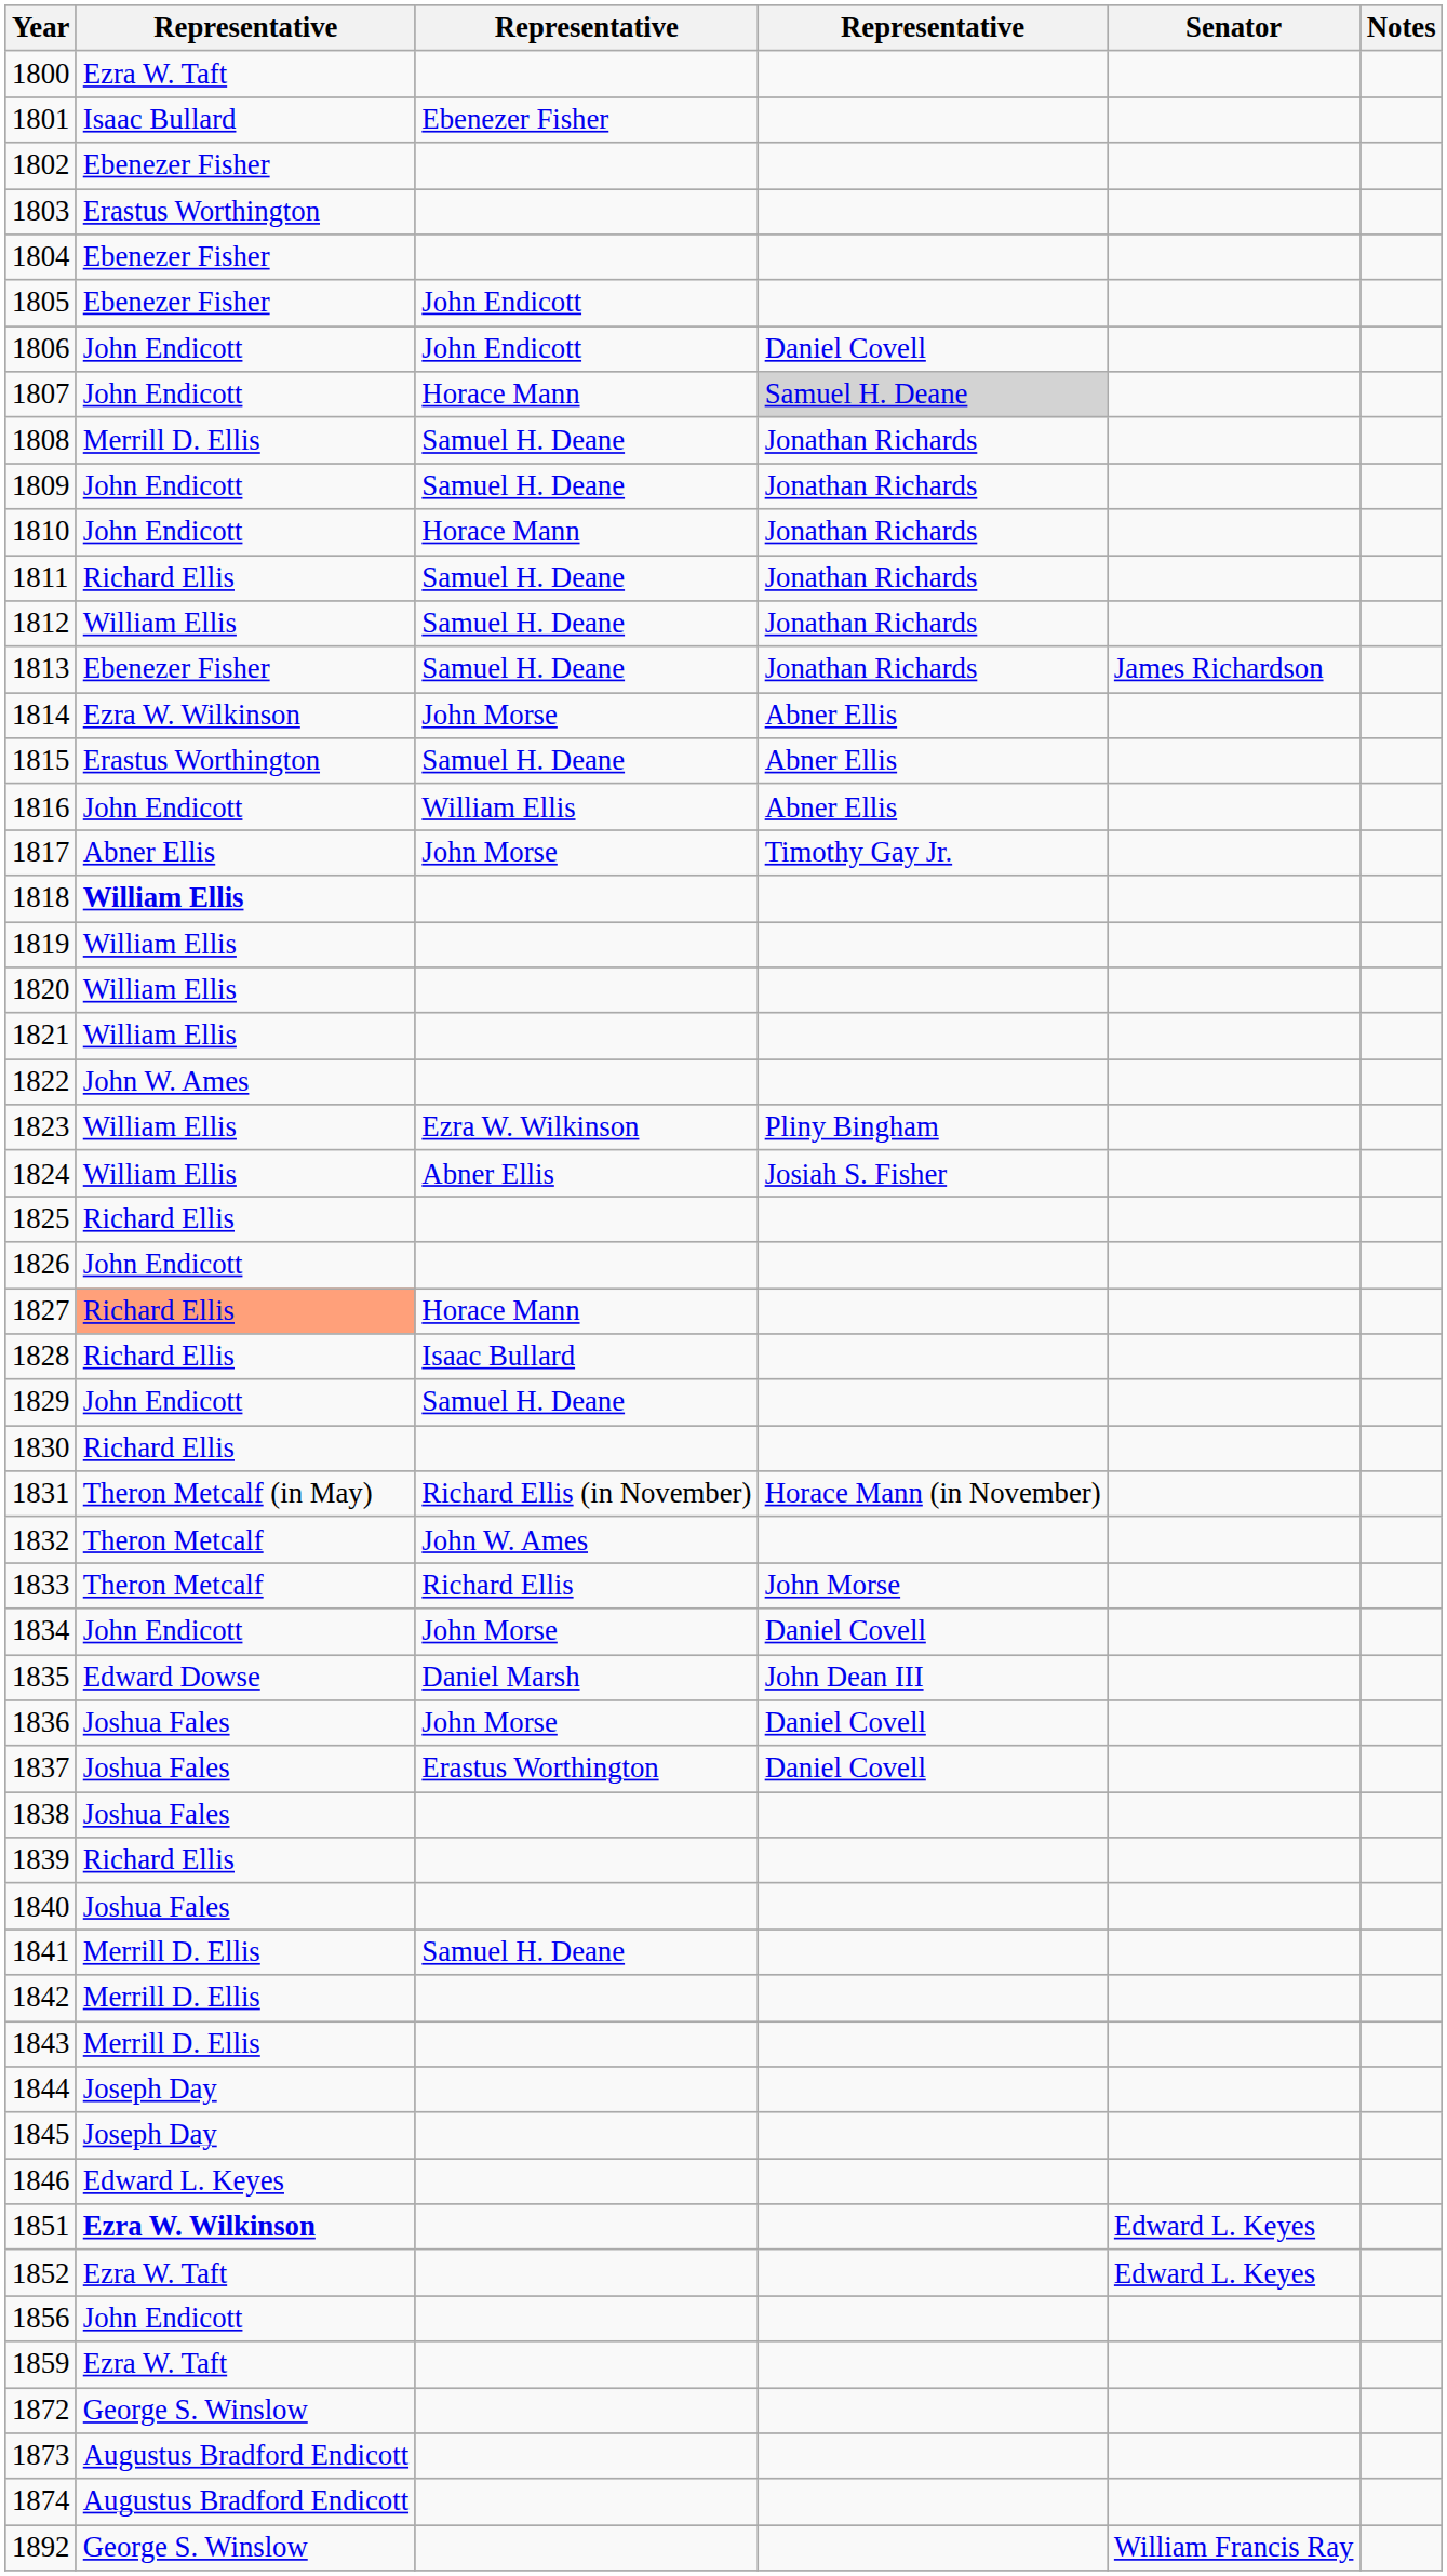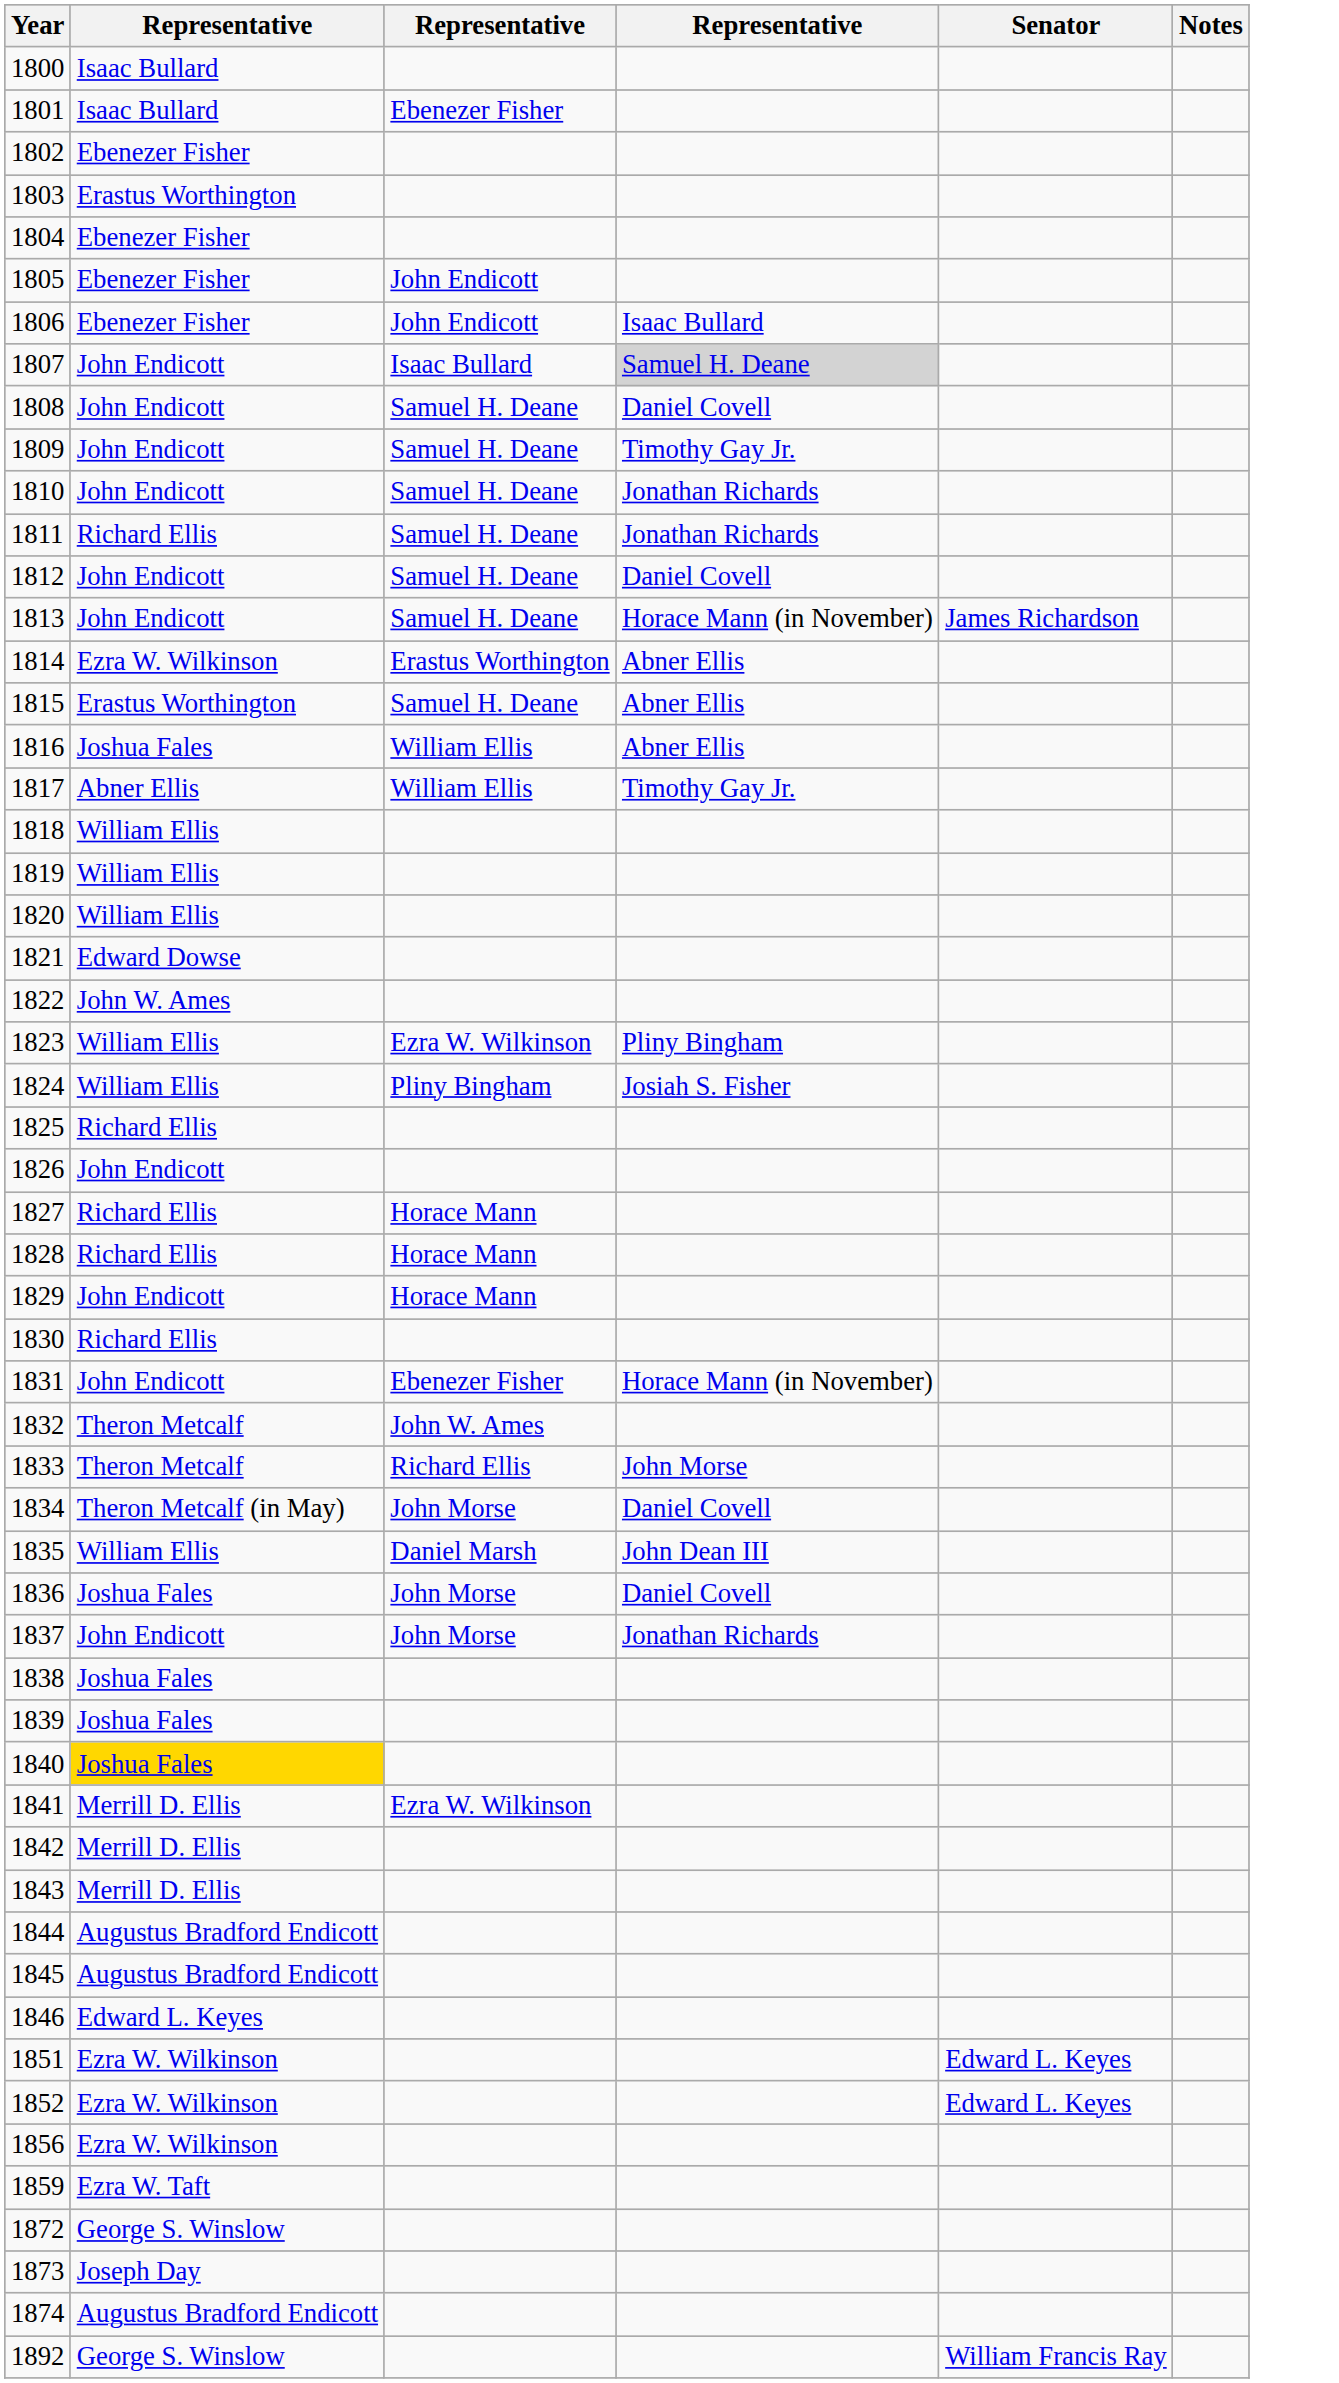 <table class="wikitable collapsible sortable">
 <tr>
 <th>Year</th>
 <th>Representative</th>
 <th>Representative</th>
 <th>Representative</th>
 <th>Senator</th>
 <th>Notes</th>
 </tr>
 <tr>
 <td>1800</td>
-<td><a href='#'>Ezra W. Taft</a></td>
+<td><a href='#'>Isaac Bullard</a></td>
 <td></td>
 <td></td>
 <td></td>
 <td></td>
 </tr>
 <tr>
 <td>1801</td>
 <td><a href='#'>Isaac Bullard</a></td>
 <td><a href='#'>Ebenezer Fisher</a></td>
 <td></td>
 <td></td>
 <td></td>
 </tr>
 <tr>
 <td>1802</td>
 <td><a href='#'>Ebenezer Fisher</a></td>
 <td></td>
 <td></td>
 <td></td>
 <td></td>
 </tr>
 <tr>
 <td>1803</td>
 <td><a href='#'>Erastus Worthington</a></td>
 <td></td>
 <td></td>
 <td></td>
 <td></td>
 </tr>
 <tr>
 <td>1804</td>
 <td><a href='#'>Ebenezer Fisher</a></td>
 <td></td>
 <td></td>
 <td></td>
 <td></td>
 </tr>
 <tr>
 <td>1805</td>
 <td><a href='#'>Ebenezer Fisher</a></td>
 <td><a href='#'>John Endicott</a></td>
 <td></td>
 <td></td>
 <td></td>
 </tr>
 <tr>
 <td>1806</td>
+<td><a href='#'>Ebenezer Fisher</a></td>
 <td><a href='#'>John Endicott</a></td>
-<td><a href='#'>John Endicott</a></td>
-<td><a href='#'>Daniel Covell</a></td>
+<td><a href='#'>Isaac Bullard</a></td>
 <td></td>
 <td></td>
 </tr>
 <tr>
 <td>1807</td>
 <td><a href='#'>John Endicott</a></td>
-<td><a href='#'>Horace Mann</a></td>
+<td><a href='#'>Isaac Bullard</a></td>
 <td style="background: lightgrey;"><a href='#'>Samuel H. Deane</a></td>
 <td></td>
 <td></td>
 </tr>
 <tr>
 <td>1808</td>
-<td><a href='#'>Merrill D. Ellis</a></td>
+<td><a href='#'>John Endicott</a></td>
 <td><a href='#'>Samuel H. Deane</a></td>
-<td><a href='#'>Jonathan Richards</a></td>
+<td><a href='#'>Daniel Covell</a></td>
 <td></td>
 <td></td>
 </tr>
 <tr>
 <td>1809</td>
 <td><a href='#'>John Endicott</a></td>
 <td><a href='#'>Samuel H. Deane</a></td>
-<td><a href='#'>Jonathan Richards</a></td>
+<td><a href='#'>Timothy Gay Jr.</a></td>
 <td></td>
 <td></td>
 </tr>
 <tr>
 <td>1810</td>
 <td><a href='#'>John Endicott</a></td>
-<td><a href='#'>Horace Mann</a></td>
+<td><a href='#'>Samuel H. Deane</a></td>
 <td><a href='#'>Jonathan Richards</a></td>
 <td></td>
 <td></td>
 </tr>
 <tr>
 <td>1811</td>
 <td><a href='#'>Richard Ellis</a></td>
 <td><a href='#'>Samuel H. Deane</a></td>
 <td><a href='#'>Jonathan Richards</a></td>
 <td></td>
 <td></td>
 </tr>
 <tr>
 <td>1812</td>
-<td><a href='#'>William Ellis</a></td>
+<td><a href='#'>John Endicott</a></td>
 <td><a href='#'>Samuel H. Deane</a></td>
-<td><a href='#'>Jonathan Richards</a></td>
+<td><a href='#'>Daniel Covell</a></td>
 <td></td>
 <td></td>
 </tr>
 <tr>
 <td>1813</td>
-<td><a href='#'>Ebenezer Fisher</a></td>
+<td><a href='#'>John Endicott</a></td>
 <td><a href='#'>Samuel H. Deane</a></td>
-<td><a href='#'>Jonathan Richards</a></td>
+<td><a href='#'>Horace Mann</a> (in November)</td>
 <td><a href='#'>James Richardson</a></td>
 <td></td>
 </tr>
 <tr>
 <td>1814</td>
 <td><a href='#'>Ezra W. Wilkinson</a></td>
-<td><a href='#'>John Morse</a></td>
+<td><a href='#'>Erastus Worthington</a></td>
 <td><a href='#'>Abner Ellis</a></td>
 <td></td>
 <td></td>
 </tr>
 <tr>
 <td>1815</td>
 <td><a href='#'>Erastus Worthington</a></td>
 <td><a href='#'>Samuel H. Deane</a></td>
 <td><a href='#'>Abner Ellis</a></td>
 <td></td>
 <td></td>
 </tr>
 <tr>
 <td>1816</td>
-<td><a href='#'>John Endicott</a></td>
+<td><a href='#'>Joshua Fales</a></td>
 <td><a href='#'>William Ellis</a></td>
 <td><a href='#'>Abner Ellis</a></td>
 <td></td>
 <td></td>
 </tr>
 <tr>
 <td>1817</td>
 <td><a href='#'>Abner Ellis</a></td>
-<td><a href='#'>John Morse</a></td>
+<td><a href='#'>William Ellis</a></td>
 <td><a href='#'>Timothy Gay Jr.</a></td>
 <td></td>
 <td></td>
 </tr>
 <tr>
 <td>1818</td>
-<td><strong><a href='#'>William Ellis</a></strong></td>
+<td><a href='#'>William Ellis</a></td>
 <td></td>
 <td></td>
 <td></td>
 <td></td>
 </tr>
 <tr>
 <td>1819</td>
 <td><a href='#'>William Ellis</a></td>
 <td></td>
 <td></td>
 <td></td>
 <td></td>
 </tr>
 <tr>
 <td>1820</td>
 <td><a href='#'>William Ellis</a></td>
 <td></td>
 <td></td>
 <td></td>
 <td></td>
 </tr>
 <tr>
 <td>1821</td>
-<td><a href='#'>William Ellis</a></td>
+<td><a href='#'>Edward Dowse</a></td>
 <td></td>
 <td></td>
 <td></td>
 <td></td>
 </tr>
 <tr>
 <td>1822</td>
 <td><a href='#'>John W. Ames</a></td>
 <td></td>
 <td></td>
 <td></td>
 <td></td>
 </tr>
 <tr>
 <td>1823</td>
 <td><a href='#'>William Ellis</a></td>
 <td><a href='#'>Ezra W. Wilkinson</a></td>
 <td><a href='#'>Pliny Bingham</a></td>
 <td></td>
 <td></td>
 </tr>
 <tr>
 <td>1824</td>
 <td><a href='#'>William Ellis</a></td>
-<td><a href='#'>Abner Ellis</a></td>
+<td><a href='#'>Pliny Bingham</a></td>
 <td><a href='#'>Josiah S. Fisher</a></td>
 <td></td>
 <td></td>
 </tr>
 <tr>
 <td>1825</td>
 <td><a href='#'>Richard Ellis</a></td>
 <td></td>
 <td></td>
 <td></td>
 <td></td>
 </tr>
 <tr>
 <td>1826</td>
 <td><a href='#'>John Endicott</a></td>
 <td></td>
 <td></td>
 <td></td>
 <td></td>
 </tr>
 <tr>
 <td>1827</td>
-<td style="background: lightsalmon;"><a href='#'>Richard Ellis</a></td>
+<td><a href='#'>Richard Ellis</a></td>
 <td><a href='#'>Horace Mann</a></td>
 <td></td>
 <td></td>
 <td></td>
 </tr>
 <tr>
 <td>1828</td>
 <td><a href='#'>Richard Ellis</a></td>
-<td><a href='#'>Isaac Bullard</a></td>
+<td><a href='#'>Horace Mann</a></td>
 <td></td>
 <td></td>
 <td></td>
 </tr>
 <tr>
 <td>1829</td>
 <td><a href='#'>John Endicott</a></td>
-<td><a href='#'>Samuel H. Deane</a></td>
+<td><a href='#'>Horace Mann</a></td>
 <td></td>
 <td></td>
 <td></td>
 </tr>
 <tr>
 <td>1830</td>
 <td><a href='#'>Richard Ellis</a></td>
 <td></td>
 <td></td>
 <td></td>
 <td></td>
 </tr>
 <tr>
 <td>1831</td>
-<td><a href='#'>Theron Metcalf</a> (in May)</td>
-<td><a href='#'>Richard Ellis</a> (in November)</td>
+<td><a href='#'>John Endicott</a></td>
+<td><a href='#'>Ebenezer Fisher</a></td>
 <td><a href='#'>Horace Mann</a> (in November)</td>
 <td></td>
 <td></td>
 </tr>
 <tr>
 <td>1832</td>
 <td><a href='#'>Theron Metcalf</a></td>
 <td><a href='#'>John W. Ames</a></td>
 <td></td>
 <td></td>
 <td></td>
 </tr>
 <tr>
 <td>1833</td>
 <td><a href='#'>Theron Metcalf</a></td>
 <td><a href='#'>Richard Ellis</a></td>
 <td><a href='#'>John Morse</a></td>
 <td></td>
 <td></td>
 </tr>
 <tr>
 <td>1834</td>
-<td><a href='#'>John Endicott</a></td>
+<td><a href='#'>Theron Metcalf</a> (in May)</td>
 <td><a href='#'>John Morse</a></td>
 <td><a href='#'>Daniel Covell</a></td>
 <td></td>
 <td></td>
 </tr>
 <tr>
 <td>1835</td>
-<td><a href='#'>Edward Dowse</a></td>
+<td><a href='#'>William Ellis</a></td>
 <td><a href='#'>Daniel Marsh</a></td>
 <td><a href='#'>John Dean III</a></td>
 <td></td>
 <td></td>
 </tr>
 <tr>
 <td>1836</td>
 <td><a href='#'>Joshua Fales</a></td>
 <td><a href='#'>John Morse</a></td>
 <td><a href='#'>Daniel Covell</a></td>
 <td></td>
 <td></td>
 </tr>
 <tr>
 <td>1837</td>
-<td><a href='#'>Joshua Fales</a></td>
-<td><a href='#'>Erastus Worthington</a></td>
-<td><a href='#'>Daniel Covell</a></td>
+<td><a href='#'>John Endicott</a></td>
+<td><a href='#'>John Morse</a></td>
+<td><a href='#'>Jonathan Richards</a></td>
 <td></td>
 <td></td>
 </tr>
 <tr>
 <td>1838</td>
 <td><a href='#'>Joshua Fales</a></td>
 <td></td>
 <td></td>
 <td></td>
 <td></td>
 </tr>
 <tr>
 <td>1839</td>
-<td><a href='#'>Richard Ellis</a></td>
+<td><a href='#'>Joshua Fales</a></td>
 <td></td>
 <td></td>
 <td></td>
 <td></td>
 </tr>
 <tr>
 <td>1840</td>
-<td><a href='#'>Joshua Fales</a></td>
+<td style="background: gold;"><a href='#'>Joshua Fales</a></td>
 <td></td>
 <td></td>
 <td></td>
 <td></td>
 </tr>
 <tr>
 <td>1841</td>
 <td><a href='#'>Merrill D. Ellis</a></td>
-<td><a href='#'>Samuel H. Deane</a></td>
+<td><a href='#'>Ezra W. Wilkinson</a></td>
 <td></td>
 <td></td>
 <td></td>
 </tr>
 <tr>
 <td>1842</td>
 <td><a href='#'>Merrill D. Ellis</a></td>
 <td></td>
 <td></td>
 <td></td>
 <td></td>
 </tr>
 <tr>
 <td>1843</td>
 <td><a href='#'>Merrill D. Ellis</a></td>
 <td></td>
 <td></td>
 <td></td>
 <td></td>
 </tr>
 <tr>
 <td>1844</td>
-<td><a href='#'>Joseph Day</a></td>
+<td><a href='#'>Augustus Bradford Endicott</a></td>
 <td></td>
 <td></td>
 <td></td>
 <td></td>
 </tr>
 <tr>
 <td>1845</td>
-<td><a href='#'>Joseph Day</a></td>
+<td><a href='#'>Augustus Bradford Endicott</a></td>
 <td></td>
 <td></td>
 <td></td>
 <td></td>
 </tr>
 <tr>
 <td>1846</td>
 <td><a href='#'>Edward L. Keyes</a></td>
 <td></td>
 <td></td>
 <td></td>
 <td></td>
 </tr>
 <tr>
 <td>1851</td>
-<td><strong><a href='#'>Ezra W. Wilkinson</a></strong></td>
+<td><a href='#'>Ezra W. Wilkinson</a></td>
 <td></td>
 <td></td>
 <td><a href='#'>Edward L. Keyes</a></td>
 <td></td>
 </tr>
 <tr>
 <td>1852</td>
-<td><a href='#'>Ezra W. Taft</a></td>
+<td><a href='#'>Ezra W. Wilkinson</a></td>
 <td></td>
 <td></td>
 <td><a href='#'>Edward L. Keyes</a></td>
 <td></td>
 </tr>
 <tr>
 <td>1856</td>
-<td><a href='#'>John Endicott</a></td>
+<td><a href='#'>Ezra W. Wilkinson</a></td>
 <td></td>
 <td></td>
 <td></td>
 <td></td>
 </tr>
 <tr>
 <td>1859</td>
 <td><a href='#'>Ezra W. Taft</a></td>
 <td></td>
 <td></td>
 <td></td>
 <td></td>
 </tr>
 <tr>
 <td>1872</td>
 <td><a href='#'>George S. Winslow</a></td>
 <td></td>
 <td></td>
 <td></td>
 <td></td>
 </tr>
 <tr>
 <td>1873</td>
-<td><a href='#'>Augustus Bradford Endicott</a></td>
+<td><a href='#'>Joseph Day</a></td>
 <td></td>
 <td></td>
 <td></td>
 <td></td>
 </tr>
 <tr>
 <td>1874</td>
 <td><a href='#'>Augustus Bradford Endicott</a></td>
 <td></td>
 <td></td>
 <td></td>
 <td></td>
 </tr>
 <tr>
 <td>1892</td>
 <td><a href='#'>George S. Winslow</a></td>
 <td></td>
 <td></td>
 <td><a href='#'>William Francis Ray</a></td>
 <td></td>
 </tr>
 </table>
